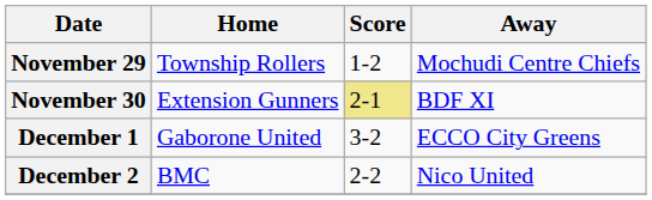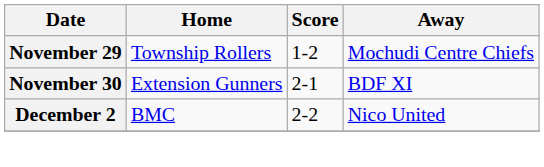 <table class="wikitable sortable plainrowheaders"">
 <tr>
 <th scope="col">Date</th>
 <th scope="col">Home</th>
 <th scope="col">Score</th>
 <th scope="col">Away</th>
 </tr>
 <tr>
 <th scope="row">November 29</th>
 <td><a href='#'>Township Rollers</a></td>
 <td>1-2</td>
 <td><a href='#'>Mochudi Centre Chiefs</a></td>
 </tr>
 <tr>
 <th scope="row">November 30</th>
 <td><a href='#'>Extension Gunners</a></td>
-<td style="background: khaki;">2-1</td>
+<td>2-1</td>
 <td><a href='#'>BDF XI</a></td>
-</tr>
-<tr>
-<th scope="row">December 1</th>
-<td><a href='#'>Gaborone United</a></td>
-<td>3-2</td>
-<td><a href='#'>ECCO City Greens</a></td>
 </tr>
 <tr>
 <th scope="row">December 2</th>
 <td><a href='#'>BMC</a></td>
 <td>2-2</td>
 <td><a href='#'>Nico United</a></td>
 </tr>
 <tr>
 </tr>
 </table>
